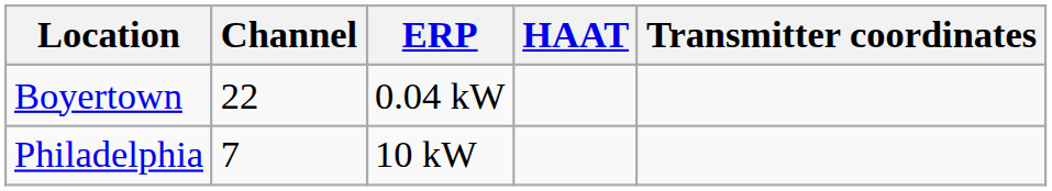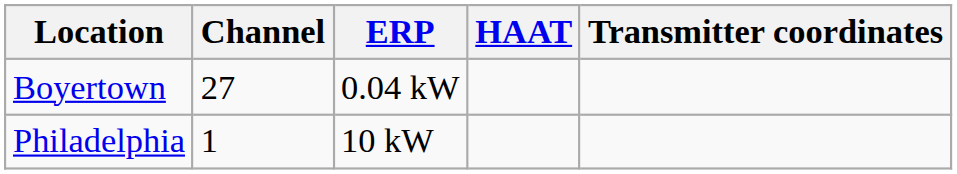 <table class="wikitable">
 <tr>
 <th>Location</th>
 <th>Channel</th>
 <th><a href='#'>ERP</a></th>
 <th><a href='#'>HAAT</a></th>
 <th>Transmitter coordinates</th>
 </tr>
 <tr>
 <td><a href='#'>Boyertown</a></td>
-<td>22</td>
+<td>27</td>
 <td>0.04 kW</td>
 <td></td>
 <td></td>
 </tr>
 <tr>
 <td><a href='#'>Philadelphia</a></td>
-<td>7</td>
+<td>1</td>
 <td>10 kW</td>
 <td></td>
 <td></td>
 </tr>
 </table>
